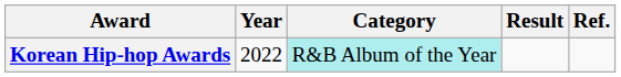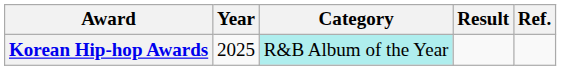 <table class="wikitable plainrowheaders">
 <tr>
 <th>Award</th>
 <th>Year</th>
 <th>Category</th>
 <th>Result</th>
 <th>Ref.</th>
 </tr>
 <tr>
 <th scope="row"><a href='#'>Korean Hip-hop Awards</a></th>
-<td>2022</td>
+<td>2025</td>
 <td style="background: paleturquoise;">R&B Album of the Year</td>
 <td></td>
 <td></td>
 </tr>
 </table>
